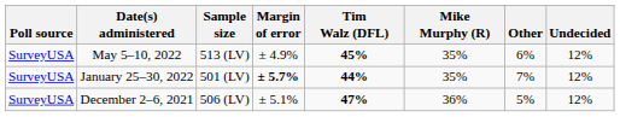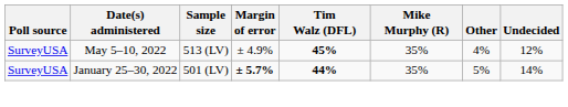 <table class="wikitable" style="font-size:90%;text-align:center;">
 <tr valign=bottom>
 <th>Poll source</th>
 <th>Date(s)<br>administered</th>
 <th>Sample<br>size</th>
 <th>Margin<br>of error</th>
 <th style="width:100px;">Tim<br>Walz (DFL)</th>
 <th style="width:100px;">Mike<br>Murphy (R)</th>
 <th>Other</th>
 <th>Undecided</th>
 </tr>
 <tr>
 <td style="text-align:left;"><a href='#'>SurveyUSA</a></td>
 <td>May 5–10, 2022</td>
 <td>513 (LV)</td>
 <td>± 4.9%</td>
 <td><strong>45%</strong></td>
 <td>35%</td>
-<td>6%</td>
+<td>4%</td>
 <td>12%</td>
 </tr>
 <tr>
 <td style="text-align:left;"><a href='#'>SurveyUSA</a></td>
 <td>January 25–30, 2022</td>
 <td>501 (LV)</td>
 <td><strong>± 5.7%</strong></td>
 <td><strong>44%</strong></td>
 <td>35%</td>
-<td>7%</td>
-<td>12%</td>
-</tr>
-<tr>
-<td style="text-align:left;"><a href='#'>SurveyUSA</a></td>
-<td>December 2–6, 2021</td>
-<td>506 (LV)</td>
-<td>± 5.1%</td>
-<td><strong>47%</strong></td>
-<td>36%</td>
 <td>5%</td>
-<td>12%</td>
+<td>14%</td>
 </tr>
 </table>
